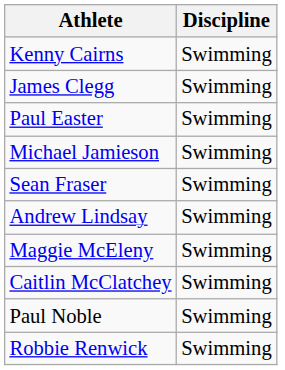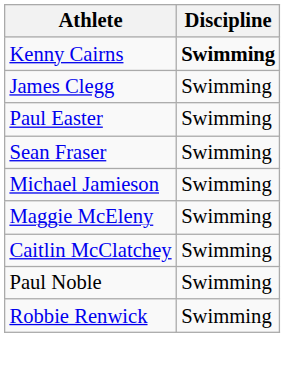 <table class="wikitable unsortable">
 <tr>
 <th>Athlete</th>
 <th>Discipline</th>
 </tr>
 <tr>
 <td><a href='#'>Kenny Cairns</a></td>
-<td>Swimming</td>
+<td><strong>Swimming</strong></td>
 </tr>
 <tr>
 <td><a href='#'>James Clegg</a></td>
 <td>Swimming</td>
 </tr>
 <tr>
 <td><a href='#'>Paul Easter</a></td>
 <td>Swimming</td>
 </tr>
 <tr>
-<td><a href='#'>Michael Jamieson</a></td>
-<td>Swimming</td>
-</tr>
-<tr>
 <td><a href='#'>Sean Fraser</a></td>
 <td>Swimming</td>
 </tr>
 <tr>
-<td><a href='#'>Andrew Lindsay</a></td>
+<td><a href='#'>Michael Jamieson</a></td>
 <td>Swimming</td>
 </tr>
 <tr>
 <td><a href='#'>Maggie McEleny</a></td>
 <td>Swimming</td>
 </tr>
 <tr>
 <td><a href='#'>Caitlin McClatchey</a></td>
 <td>Swimming</td>
 </tr>
 <tr>
 <td>Paul Noble</td>
 <td>Swimming</td>
 </tr>
 <tr>
 <td><a href='#'>Robbie Renwick</a></td>
 <td>Swimming</td>
 </tr>
 </table>
